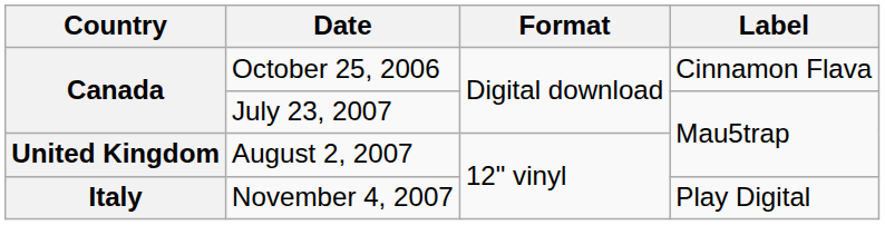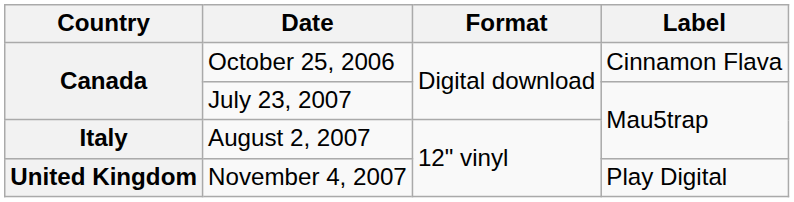 <table class="wikitable plainrowheaders">
 <tr>
 <th scope="col">Country</th>
 <th scope="col">Date</th>
 <th scope="col">Format</th>
 <th scope="col">Label</th>
 </tr>
 <tr>
 <th scope="row" rowspan="2">Canada</th>
 <td>October 25, 2006</td>
 <td rowspan="2">Digital download</td>
 <td>Cinnamon Flava</td>
 </tr>
 <tr>
 <td>July 23, 2007</td>
 <td rowspan="2">Mau5trap</td>
 </tr>
 <tr>
-<th scope="row">United Kingdom</th>
+<th scope="row">Italy</th>
 <td>August 2, 2007</td>
 <td rowspan="2">12" vinyl</td>
 </tr>
 <tr>
-<th scope="row">Italy</th>
+<th scope="row">United Kingdom</th>
 <td>November 4, 2007</td>
 <td>Play Digital</td>
 </tr>
 </table>
